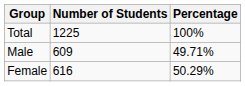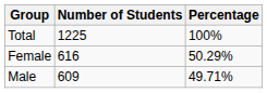 <table class="wikitable">
 <tr>
 <th>Group</th>
 <th>Number of Students</th>
 <th>Percentage</th>
 </tr>
 <tr>
 <td>Total</td>
 <td>1225</td>
 <td>100%</td>
 </tr>
 <tr>
+<td>Female</td>
+<td>616</td>
+<td>50.29%</td>
+</tr>
+<tr>
 <td>Male</td>
 <td>609</td>
 <td>49.71%</td>
 </tr>
-<tr>
-<td>Female</td>
-<td>616</td>
-<td>50.29%</td>
-</tr>
 </table>
